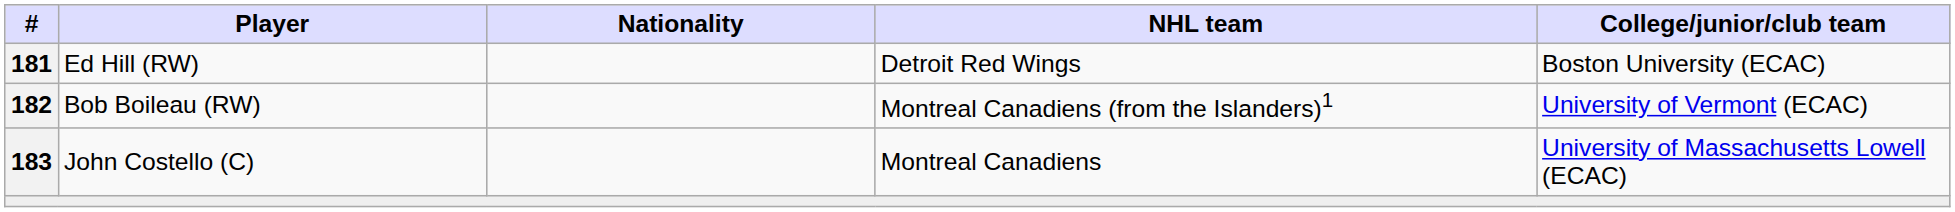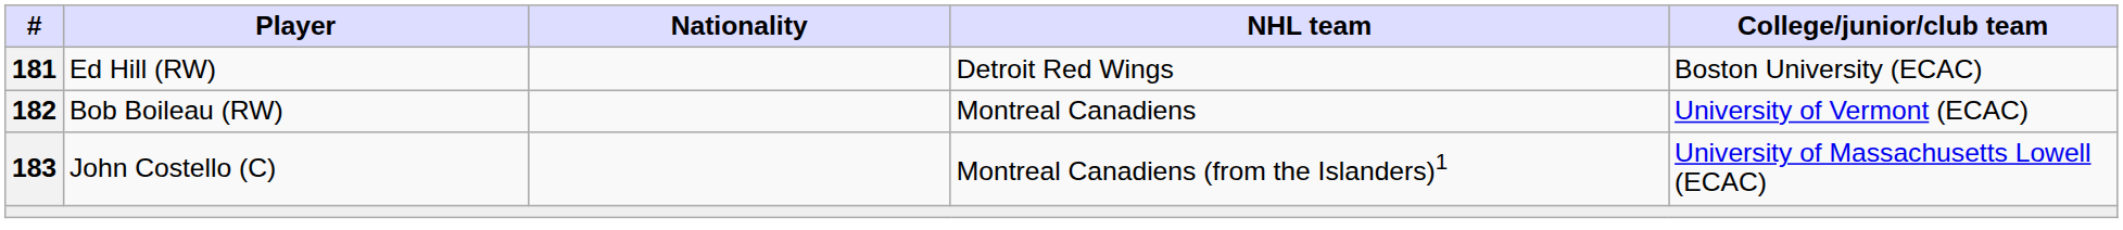 <table class="wikitable" style="width: 100%">
 <tr>
 <th style="background:#ddf; width:2.75%;">#</th>
 <th style="background:#ddf; width:22.0%;">Player</th>
 <th style="background:#ddf; width:20.0%;">Nationality</th>
 <th style="background:#ddf; width:34.0%;">NHL team</th>
 <th style="background:#ddf; width:100.0%;">College/junior/club team</th>
 </tr>
 <tr>
 <th>181</th>
 <td>Ed Hill (RW)</td>
 <td></td>
 <td>Detroit Red Wings</td>
 <td>Boston University (ECAC)</td>
 </tr>
 <tr>
 <th>182</th>
 <td>Bob Boileau (RW)</td>
 <td></td>
-<td>Montreal Canadiens (from the Islanders)<sup>1</sup></td>
+<td>Montreal Canadiens</td>
 <td><a href='#'>University of Vermont</a> (ECAC)</td>
 </tr>
 <tr>
 <th>183</th>
 <td>John Costello (C)</td>
 <td></td>
-<td>Montreal Canadiens</td>
+<td>Montreal Canadiens (from the Islanders)<sup>1</sup></td>
 <td><a href='#'>University of Massachusetts Lowell</a> (ECAC)</td>
 </tr>
 <tr>
 <td align=center colspan="6" bgcolor="#efefef"></td>
 </tr>
 </table>
